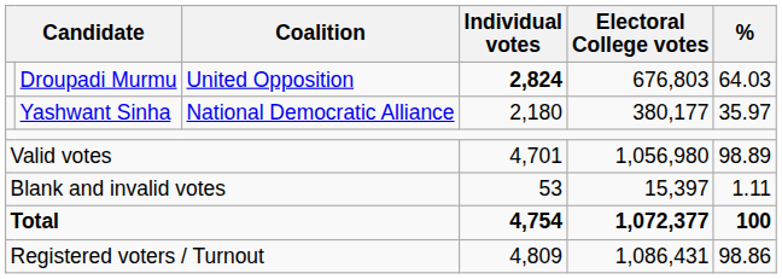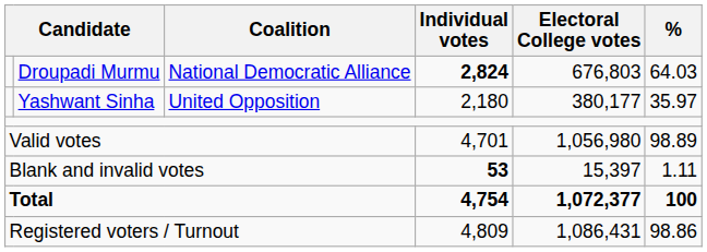 <table class="wikitable" style=text-align:right>
 <tr>
 <th colspan=2>Candidate</th>
 <th>Coalition</th>
 <th>Individual<br>votes</th>
 <th>Electoral<br>College votes</th>
 <th>%</th>
 </tr>
 <tr>
 <td bgcolor=></td>
 <td align=left><a href='#'>Droupadi Murmu</a></td>
-<td align=left><a href='#'>United Opposition</a></td>
+<td align=left><a href='#'>National Democratic Alliance</a></td>
 <td><strong>2,824</strong></td>
 <td>676,803</td>
 <td>64.03</td>
 </tr>
 <tr>
 <td bgcolor=></td>
 <td align=left><a href='#'>Yashwant Sinha</a></td>
-<td align=left><a href='#'>National Democratic Alliance</a></td>
+<td align=left><a href='#'>United Opposition</a></td>
 <td>2,180</td>
 <td>380,177</td>
 <td>35.97</td>
 </tr>
 <tr>
 <td colspan="6"></td>
 </tr>
 <tr>
 <td colspan=3 align=left>Valid votes</td>
 <td>4,701</td>
 <td>1,056,980</td>
 <td>98.89</td>
 </tr>
 <tr>
 <td colspan=3 align=left>Blank and invalid votes</td>
-<td>53</td>
+<td><strong>53</strong></td>
 <td>15,397</td>
 <td>1.11</td>
 </tr>
 <tr>
 <td colspan=3 align=left><strong>Total</strong></td>
 <td><strong>4,754</strong></td>
 <td><strong>1,072,377</strong></td>
 <td><strong>100</strong></td>
 </tr>
 <tr>
 <td colspan=3 align=left>Registered voters / Turnout</td>
 <td>4,809</td>
 <td>1,086,431</td>
 <td>98.86</td>
 </tr>
 </table>
